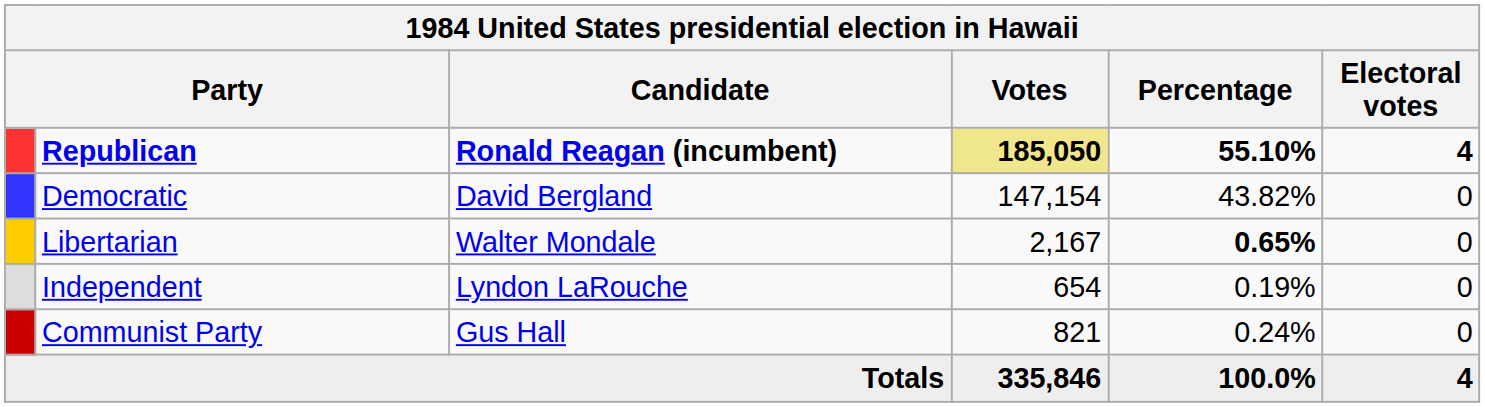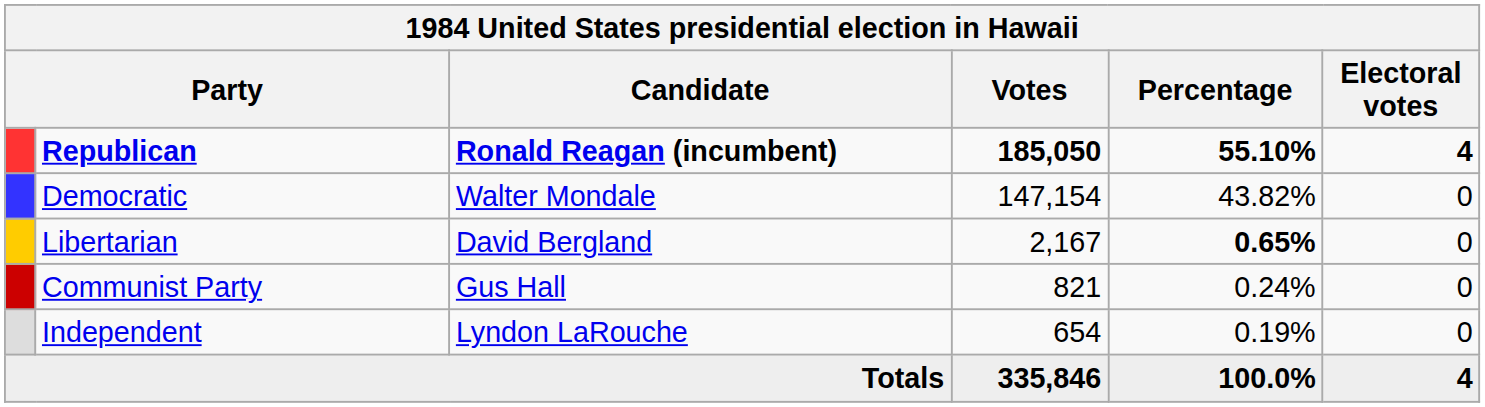 <table class="wikitable" style="font-size: 95%;">
 <tr>
 <th colspan="6">1984 United States presidential election in Hawaii</th>
 </tr>
 <tr>
 <th colspan="2" style="width: 15em">Party</th>
 <th style="width: 17em">Candidate</th>
 <th style="width: 5em">Votes</th>
 <th style="width: 7em">Percentage</th>
 <th style="width: 5em">Electoral votes</th>
 </tr>
 <tr>
 <th style="background:#f33; width:3px;"></th>
 <td style="width: 130px"><strong><a href='#'>Republican</a></strong></td>
 <td><strong><a href='#'>Ronald Reagan</a> (incumbent)</strong></td>
-<td style="background: khaki; text-align:right;"><strong>185,050</strong></td>
+<td style="text-align:right;"><strong>185,050</strong></td>
 <td style="text-align:right;"><strong>55.10%</strong></td>
 <td style="text-align:right;"><strong>4</strong></td>
 </tr>
 <tr>
 <th style="background:#33f; width:3px;"></th>
 <td style="width: 130px"><a href='#'>Democratic</a></td>
-<td><a href='#'>David Bergland</a></td>
+<td><a href='#'>Walter Mondale</a></td>
 <td style="text-align:right;">147,154</td>
 <td style="text-align:right;">43.82%</td>
 <td style="text-align:right;">0</td>
 </tr>
 <tr>
 <th style="background:#FFCC00; width:3px;"></th>
 <td style="width: 130px"><a href='#'>Libertarian</a></td>
-<td><a href='#'>Walter Mondale</a></td>
+<td><a href='#'>David Bergland</a></td>
 <td style="text-align:right;">2,167</td>
 <td style="text-align:right;"><strong>0.65%</strong></td>
+<td style="text-align:right;">0</td>
+</tr>
+<tr>
+<th style="background:#c00; width:3px;"></th>
+<td style="width: 130px"><a href='#'>Communist Party</a></td>
+<td><a href='#'>Gus Hall</a></td>
+<td style="text-align:right;">821</td>
+<td style="text-align:right;">0.24%</td>
 <td style="text-align:right;">0</td>
 </tr>
 <tr>
 <th style="background:#DDDDDD; width:3px;"></th>
 <td style="width: 130px"><a href='#'>Independent</a></td>
 <td><a href='#'>Lyndon LaRouche</a></td>
 <td style="text-align:right;">654</td>
 <td style="text-align:right;">0.19%</td>
 <td style="text-align:right;">0</td>
 </tr>
-<tr>
-<th style="background:#c00; width:3px;"></th>
-<td style="width: 130px"><a href='#'>Communist Party</a></td>
-<td><a href='#'>Gus Hall</a></td>
-<td style="text-align:right;">821</td>
-<td style="text-align:right;">0.24%</td>
-<td style="text-align:right;">0</td>
-</tr>
 <tr style="background:#eee; text-align:right;">
 <td colspan="3"><strong>Totals</strong></td>
 <td><strong>335,846</strong></td>
 <td><strong>100.0%</strong></td>
 <td><strong>4</strong></td>
 </tr>
 </table>
